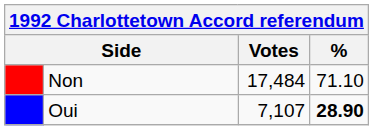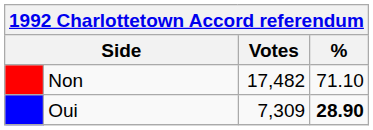 <table class="wikitable" style="font-size: 95%; clear:both">
 <tr style="background-color:#E9E9E9">
 <th colspan=4><a href='#'>1992 Charlottetown Accord referendum</a></th>
 </tr>
 <tr style="background-color:#E9E9E9">
 <th colspan=2 style="width: 130px">Side</th>
 <th style="width: 50px">Votes</th>
 <th style="width: 40px">%</th>
 </tr>
 <tr>
 <td bgcolor="red"></td>
 <td>Non</td>
-<td align="right">17,484</td>
+<td align="right">17,482</td>
 <td align="right">71.10</td>
 </tr>
 <tr>
 <td bgcolor="blue"></td>
 <td>Oui</td>
-<td align="right">7,107</td>
+<td align="right">7,309</td>
 <td align="right"><strong>28.90</strong></td>
 </tr>
 <tr>
 </tr>
 </table>
